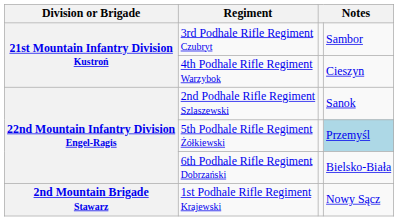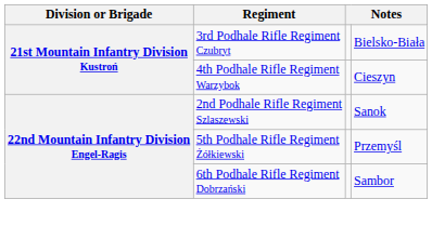 <table class="wikitable">
 <tr>
 <th>Division or Brigade</th>
 <th>Regiment</th>
 <th colspan=2>Notes</th>
 </tr>
 <tr>
 <th rowspan=2><a href='#'>21st Mountain Infantry Division</a><br><small><a href='#'>Kustroń</a></small></th>
 <td><a href='#'>3rd Podhale Rifle Regiment</a><br><small><a href='#'>Czubryt</a></small></td>
 <td></td>
-<td><a href='#'>Sambor</a></td>
+<td><a href='#'>Bielsko-Biała</a></td>
 </tr>
 <tr>
 <td><a href='#'>4th Podhale Rifle Regiment</a><br><small><a href='#'>Warzybok</a></small></td>
 <td></td>
 <td><a href='#'>Cieszyn</a></td>
 </tr>
 <tr>
 <th rowspan=3><a href='#'>22nd Mountain Infantry Division</a><br><small><a href='#'>Engel-Ragis</a></small></th>
 <td><a href='#'>2nd Podhale Rifle Regiment</a><br><small><a href='#'>Szlaszewski</a></small></td>
 <td></td>
 <td><a href='#'>Sanok</a></td>
 </tr>
 <tr>
 <td><a href='#'>5th Podhale Rifle Regiment</a><br><small><a href='#'>Żółkiewski</a></small></td>
 <td></td>
-<td style="background: lightblue;"><a href='#'>Przemyśl</a></td>
+<td><a href='#'>Przemyśl</a></td>
 </tr>
 <tr>
 <td><a href='#'>6th Podhale Rifle Regiment</a><br><small><a href='#'>Dobrzański</a></small></td>
 <td></td>
-<td><a href='#'>Bielsko-Biała</a></td>
-</tr>
-<tr>
-<th><a href='#'>2nd Mountain Brigade</a><br><small><a href='#'>Stawarz</a></small></th>
-<td><a href='#'>1st Podhale Rifle Regiment</a><br><small><a href='#'>Krajewski</a></small></td>
-<td></td>
-<td><a href='#'>Nowy Sącz</a></td>
+<td><a href='#'>Sambor</a></td>
 </tr>
 </table>
